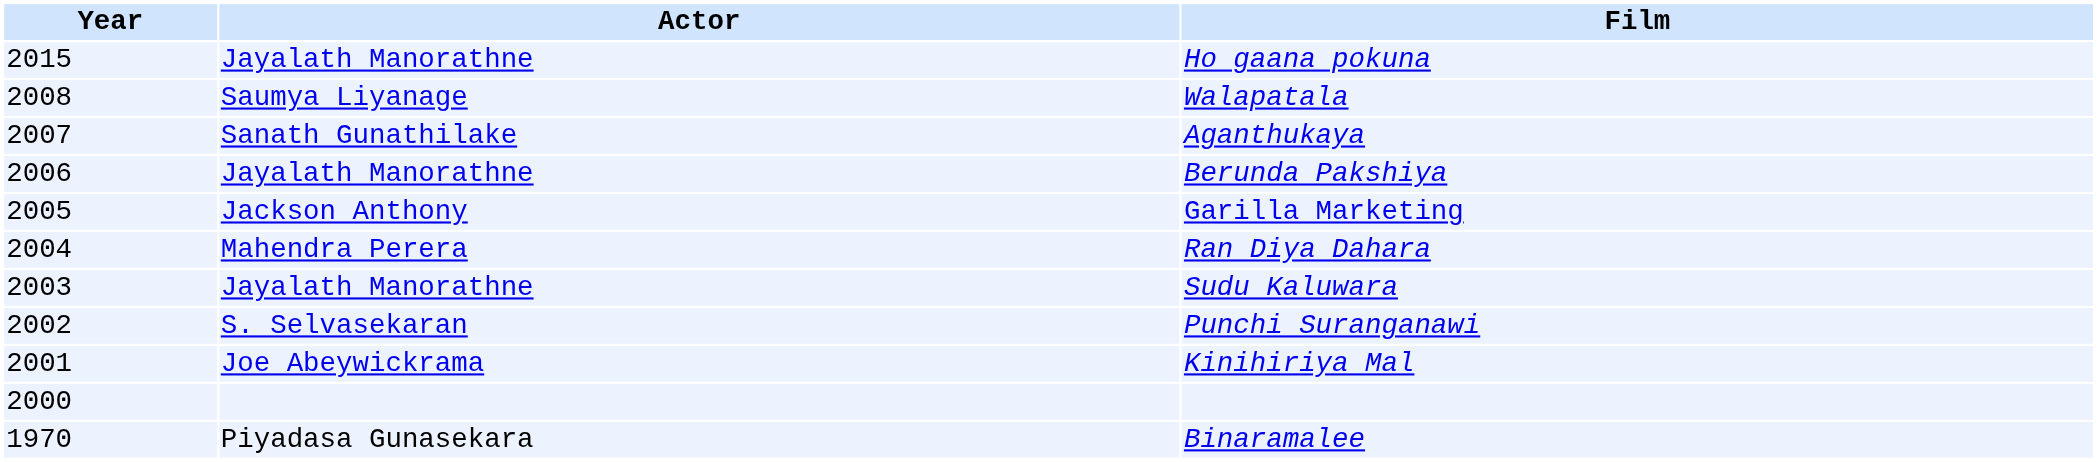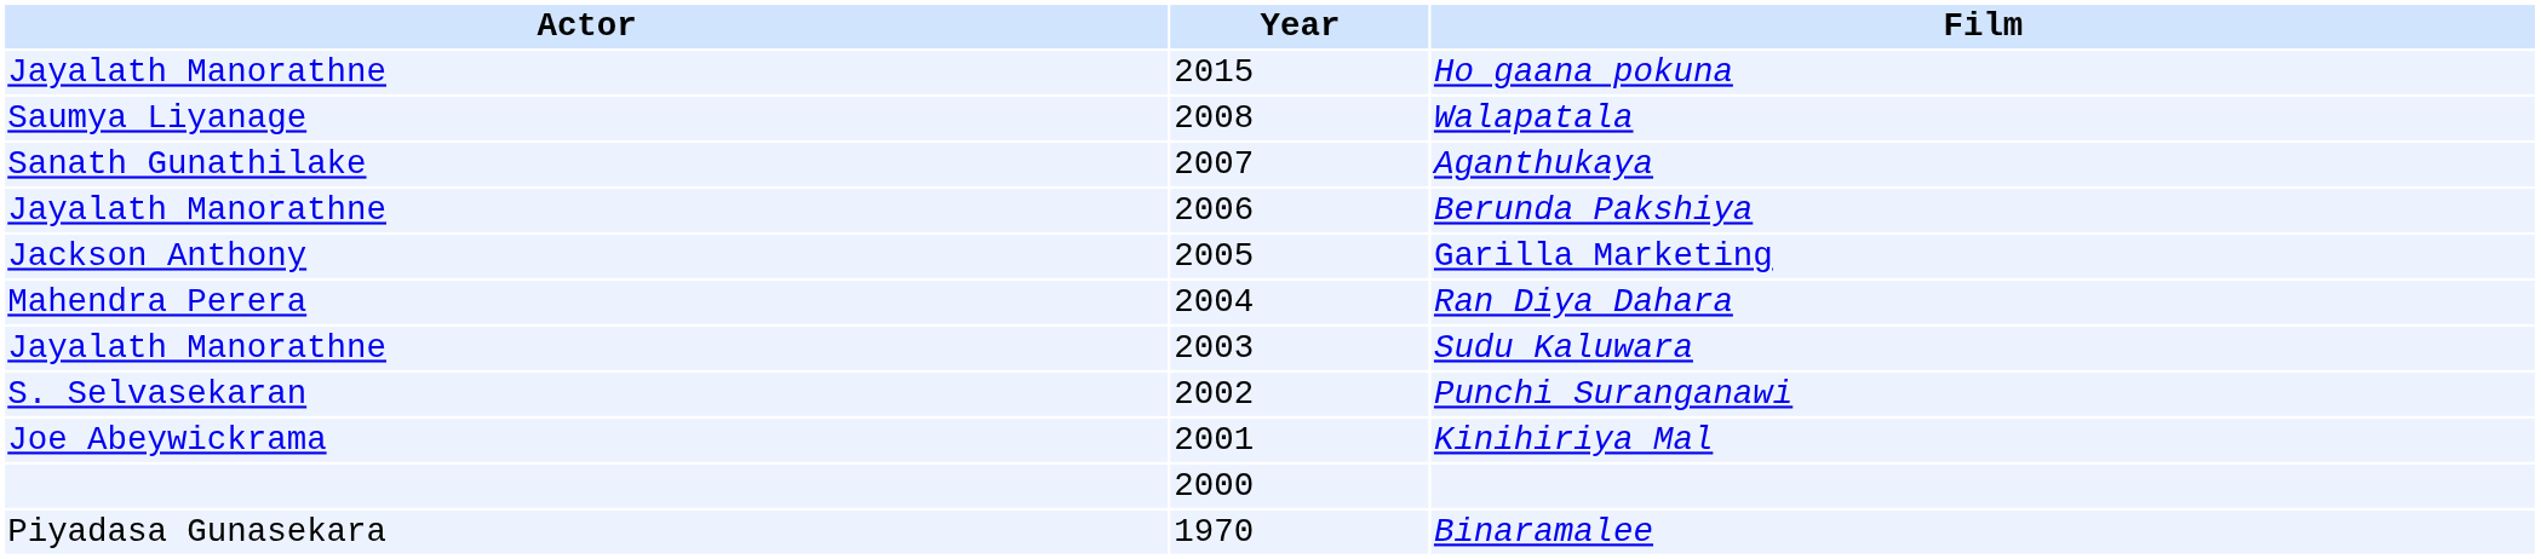 <table cellspacing="1" cellpadding="1" border="0" width="50%">
 <tr bgcolor="#d1e4fd">
+<th>Actor</th>
 <th>Year</th>
-<th>Actor</th>
 <th>Film</th>
 </tr>
 <tr bgcolor=#edf3fe>
+<td><a href='#'>Jayalath Manorathne</a></td>
 <td>2015</td>
-<td><a href='#'>Jayalath Manorathne</a></td>
 <td><em><a href='#'>Ho gaana pokuna</a></em></td>
 </tr>
 <tr bgcolor=#edf3fe>
+<td><a href='#'>Saumya Liyanage</a></td>
 <td>2008</td>
-<td><a href='#'>Saumya Liyanage</a></td>
 <td><em><a href='#'>Walapatala</a></em></td>
 </tr>
 <tr bgcolor=#edf3fe>
+<td><a href='#'>Sanath Gunathilake</a></td>
 <td>2007</td>
-<td><a href='#'>Sanath Gunathilake</a></td>
 <td><em><a href='#'>Aganthukaya</a></em></td>
 </tr>
 <tr bgcolor=#edf3fe>
+<td><a href='#'>Jayalath Manorathne</a></td>
 <td>2006</td>
-<td><a href='#'>Jayalath Manorathne</a></td>
 <td><em><a href='#'>Berunda Pakshiya</a></em></td>
 </tr>
 <tr bgcolor=#edf3fe>
+<td><a href='#'>Jackson Anthony</a></td>
 <td>2005</td>
-<td><a href='#'>Jackson Anthony</a></td>
 <td><a href='#'>Garilla Marketing</a></td>
 </tr>
 <tr bgcolor=#edf3fe>
+<td><a href='#'>Mahendra Perera</a></td>
 <td>2004</td>
-<td><a href='#'>Mahendra Perera</a></td>
 <td><em><a href='#'>Ran Diya Dahara</a></em></td>
 </tr>
 <tr bgcolor=#edf3fe>
+<td><a href='#'>Jayalath Manorathne</a></td>
 <td>2003</td>
-<td><a href='#'>Jayalath Manorathne</a></td>
 <td><em><a href='#'>Sudu Kaluwara</a></em></td>
 </tr>
 <tr bgcolor=#edf3fe>
+<td><a href='#'>S. Selvasekaran</a></td>
 <td>2002</td>
-<td><a href='#'>S. Selvasekaran</a></td>
 <td><em><a href='#'>Punchi Suranganawi</a></em></td>
 </tr>
 <tr bgcolor=#edf3fe>
+<td><a href='#'>Joe Abeywickrama</a></td>
 <td>2001</td>
-<td><a href='#'>Joe Abeywickrama</a></td>
 <td><em><a href='#'>Kinihiriya Mal</a></em></td>
 </tr>
 <tr bgcolor=#edf3fe>
+<td></td>
 <td>2000</td>
-<td></td>
 <td></td>
 </tr>
 <tr bgcolor=#edf3fe>
+<td>Piyadasa Gunasekara</td>
 <td>1970</td>
-<td>Piyadasa Gunasekara</td>
 <td><em><a href='#'>Binaramalee</a></em></td>
 </tr>
 </table>
